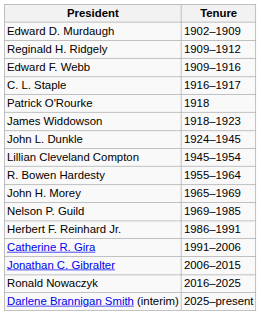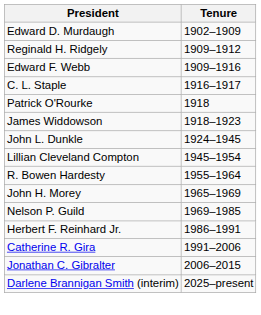 <table class="wikitable">
 <tr>
 <th>President</th>
 <th>Tenure</th>
 </tr>
 <tr>
 <td>Edward D. Murdaugh</td>
 <td>1902–1909</td>
 </tr>
 <tr>
 <td>Reginald H. Ridgely</td>
 <td>1909–1912</td>
 </tr>
 <tr>
 <td>Edward F. Webb</td>
 <td>1909–1916</td>
 </tr>
 <tr>
 <td>C. L. Staple</td>
 <td>1916–1917</td>
 </tr>
 <tr>
 <td>Patrick O'Rourke</td>
 <td>1918</td>
 </tr>
 <tr>
 <td>James Widdowson</td>
 <td>1918–1923</td>
 </tr>
 <tr>
 <td>John L. Dunkle</td>
 <td>1924–1945</td>
 </tr>
 <tr>
 <td>Lillian Cleveland Compton</td>
 <td>1945–1954</td>
 </tr>
 <tr>
 <td>R. Bowen Hardesty</td>
 <td>1955–1964</td>
 </tr>
 <tr>
 <td>John H. Morey</td>
 <td>1965–1969</td>
 </tr>
 <tr>
 <td>Nelson P. Guild</td>
 <td>1969–1985</td>
 </tr>
 <tr>
 <td>Herbert F. Reinhard Jr.</td>
 <td>1986–1991</td>
 </tr>
 <tr>
 <td><a href='#'>Catherine R. Gira</a></td>
 <td>1991–2006</td>
 </tr>
 <tr>
 <td><a href='#'>Jonathan C. Gibralter</a></td>
 <td>2006–2015</td>
 </tr>
 <tr>
-<td>Ronald Nowaczyk</td>
-<td>2016–2025</td>
-</tr>
-<tr>
 <td><a href='#'>Darlene Brannigan Smith</a> (interim)</td>
 <td>2025–present</td>
 </tr>
 </table>
